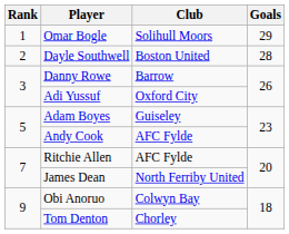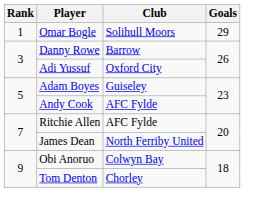 <table class="wikitable" style="text-align:center">
 <tr>
 <th>Rank</th>
 <th>Player</th>
 <th>Club</th>
 <th>Goals</th>
 </tr>
 <tr>
 <td>1</td>
 <td align="left"><a href='#'>Omar Bogle</a></td>
 <td align="left"><a href='#'>Solihull Moors</a></td>
 <td>29</td>
-</tr>
-<tr>
-<td>2</td>
-<td align="left"><a href='#'>Dayle Southwell</a></td>
-<td align="left"><a href='#'>Boston United</a></td>
-<td>28</td>
 </tr>
 <tr>
 <td rowspan="2">3</td>
 <td align="left"><a href='#'>Danny Rowe</a></td>
 <td align="left"><a href='#'>Barrow</a></td>
 <td rowspan="2">26</td>
 </tr>
 <tr>
 <td align="left"><a href='#'>Adi Yussuf</a></td>
 <td align="left"><a href='#'>Oxford City</a></td>
 </tr>
 <tr>
 <td rowspan="2">5</td>
 <td align="left"><a href='#'>Adam Boyes</a></td>
 <td align="left"><a href='#'>Guiseley</a></td>
 <td rowspan="2">23</td>
 </tr>
 <tr>
 <td align="left"><a href='#'>Andy Cook</a></td>
 <td align="left"><a href='#'>AFC Fylde</a></td>
 </tr>
 <tr>
 <td rowspan="2">7</td>
 <td align="left">Ritchie Allen</td>
 <td align="left">AFC Fylde</td>
 <td rowspan="2">20</td>
 </tr>
 <tr>
 <td align="left">James Dean</td>
 <td align="left"><a href='#'>North Ferriby United</a></td>
 </tr>
 <tr>
 <td rowspan="2">9</td>
 <td align="left">Obi Anoruo</td>
 <td align="left"><a href='#'>Colwyn Bay</a></td>
 <td rowspan="2">18</td>
 </tr>
 <tr>
 <td align="left"><a href='#'>Tom Denton</a></td>
 <td align="left"><a href='#'>Chorley</a></td>
 </tr>
 </table>
